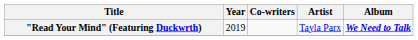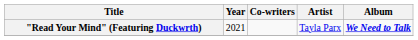 <table class="wikitable plainrowheaders" style="text-align:center;">
 <tr>
 <th scope="col" style="width:22em;">Title</th>
 <th scope="col">Year</th>
 <th scope="col">Co-writers</th>
 <th scope="col">Artist</th>
 <th scope="col">Album</th>
 </tr>
 <tr>
 <th scope="row">"Read Your Mind" (Featuring <a href='#'>Duckwrth</a>)</th>
-<td>2019</td>
+<td>2021</td>
 <td></td>
 <td><a href='#'>Tayla Parx</a></td>
 <td><strong><em><a href='#'>We Need to Talk</a></em></strong></td>
 </tr>
 <tr>
 </tr>
 </table>
